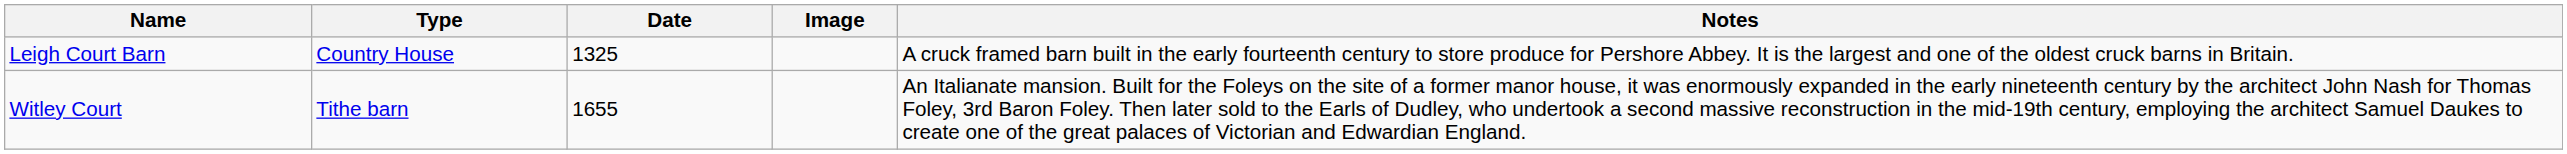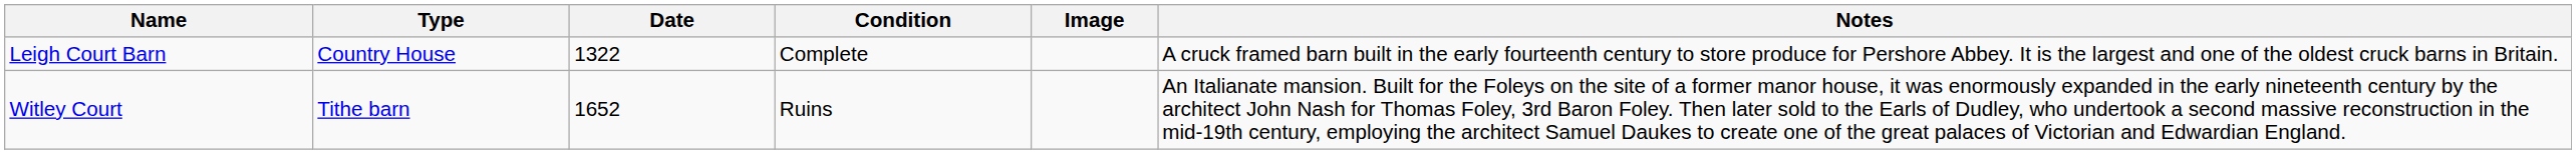 <table class="wikitable sortable" width="100%">
 <tr>
 <th width="12%">Name</th>
 <th width="10%">Type</th>
 <th width="8%">Date</th>
+<th width="10%">Condition</th>
 <th class="unsortable" width="90px">Image</th>
 <th class="unsortable">Notes</th>
 </tr>
 <tr>
 <td><a href='#'>Leigh Court Barn</a></td>
 <td><a href='#'>Country House</a></td>
-<td>1325</td>
+<td>1322</td>
+<td>Complete</td>
 <td></td>
 <td>A cruck framed barn built in the early fourteenth century to store produce for Pershore Abbey. It is the largest and one of the oldest cruck barns in Britain.</td>
 </tr>
 <tr>
 <td><a href='#'>Witley Court</a></td>
 <td><a href='#'>Tithe barn</a></td>
-<td>1655</td>
+<td>1652</td>
+<td>Ruins</td>
 <td></td>
 <td>An Italianate mansion. Built for the Foleys on the site of a former manor house, it was enormously expanded in the early nineteenth century by the architect John Nash for Thomas Foley, 3rd Baron Foley. Then later sold to the Earls of Dudley, who undertook a second massive reconstruction in the mid-19th century, employing the architect Samuel Daukes to create one of the great palaces of Victorian and Edwardian England.</td>
 </tr>
 </table>
